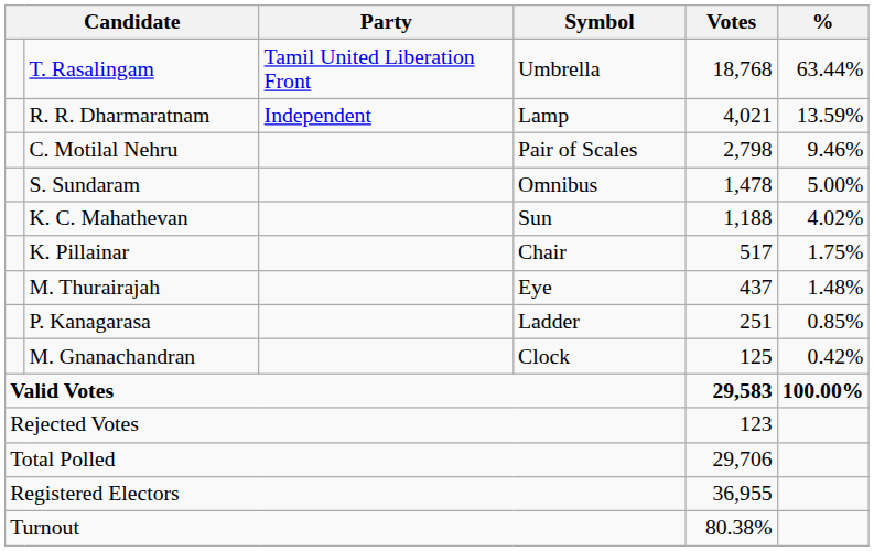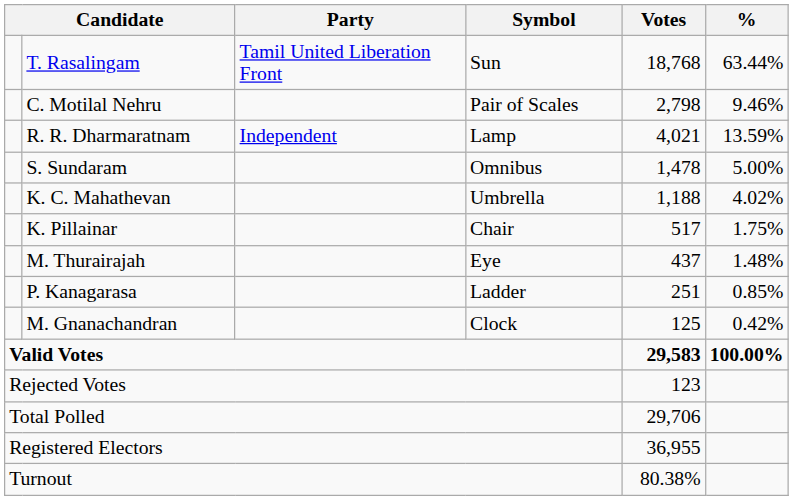 <table class="wikitable" border="1" style="text-align:right;">
 <tr>
 <th align=left colspan=2 width="180">Candidate</th>
 <th align=left width="180">Party</th>
 <th align=left width="120">Symbol</th>
 <th align=left width="60">Votes</th>
 <th align=left width="60">%</th>
 </tr>
 <tr>
 <td bgcolor=> </td>
 <td align=left><a href='#'>T. Rasalingam</a></td>
 <td align=left><a href='#'>Tamil United Liberation Front</a></td>
-<td align=left>Umbrella</td>
+<td align=left>Sun</td>
 <td>18,768</td>
 <td>63.44%</td>
+</tr>
+<tr>
+<td></td>
+<td align=left>C. Motilal Nehru</td>
+<td></td>
+<td align=left>Pair of Scales</td>
+<td>2,798</td>
+<td>9.46%</td>
 </tr>
 <tr>
 <td></td>
 <td align=left>R. R. Dharmaratnam</td>
 <td align=left><a href='#'>Independent</a></td>
 <td align=left>Lamp</td>
 <td>4,021</td>
 <td>13.59%</td>
-</tr>
-<tr>
-<td></td>
-<td align=left>C. Motilal Nehru</td>
-<td></td>
-<td align=left>Pair of Scales</td>
-<td>2,798</td>
-<td>9.46%</td>
 </tr>
 <tr>
 <td></td>
 <td align=left>S. Sundaram</td>
 <td></td>
 <td align=left>Omnibus</td>
 <td>1,478</td>
 <td>5.00%</td>
 </tr>
 <tr>
 <td></td>
 <td align=left>K. C. Mahathevan</td>
 <td></td>
-<td align=left>Sun</td>
+<td align=left>Umbrella</td>
 <td>1,188</td>
 <td>4.02%</td>
 </tr>
 <tr>
 <td></td>
 <td align=left>K. Pillainar</td>
 <td></td>
 <td align=left>Chair</td>
 <td>517</td>
 <td>1.75%</td>
 </tr>
 <tr>
 <td></td>
 <td align=left>M. Thurairajah</td>
 <td></td>
 <td align=left>Eye</td>
 <td>437</td>
 <td>1.48%</td>
 </tr>
 <tr>
 <td></td>
 <td align=left>P. Kanagarasa</td>
 <td></td>
 <td align=left>Ladder</td>
 <td>251</td>
 <td>0.85%</td>
 </tr>
 <tr>
 <td></td>
 <td align=left>M. Gnanachandran</td>
 <td></td>
 <td align=left>Clock</td>
 <td>125</td>
 <td>0.42%</td>
 </tr>
 <tr>
 <td align=left colspan=4><strong>Valid Votes</strong></td>
 <td><strong>29,583</strong></td>
 <td><strong>100.00%</strong></td>
 </tr>
 <tr>
 <td align=left colspan=4>Rejected Votes</td>
 <td>123</td>
 <td></td>
 </tr>
 <tr>
 <td align=left colspan=4>Total Polled</td>
 <td>29,706</td>
 <td></td>
 </tr>
 <tr>
 <td align=left colspan=4>Registered Electors</td>
 <td>36,955</td>
 <td></td>
 </tr>
 <tr>
 <td align=left colspan=4>Turnout</td>
 <td>80.38%</td>
 </tr>
 </table>
